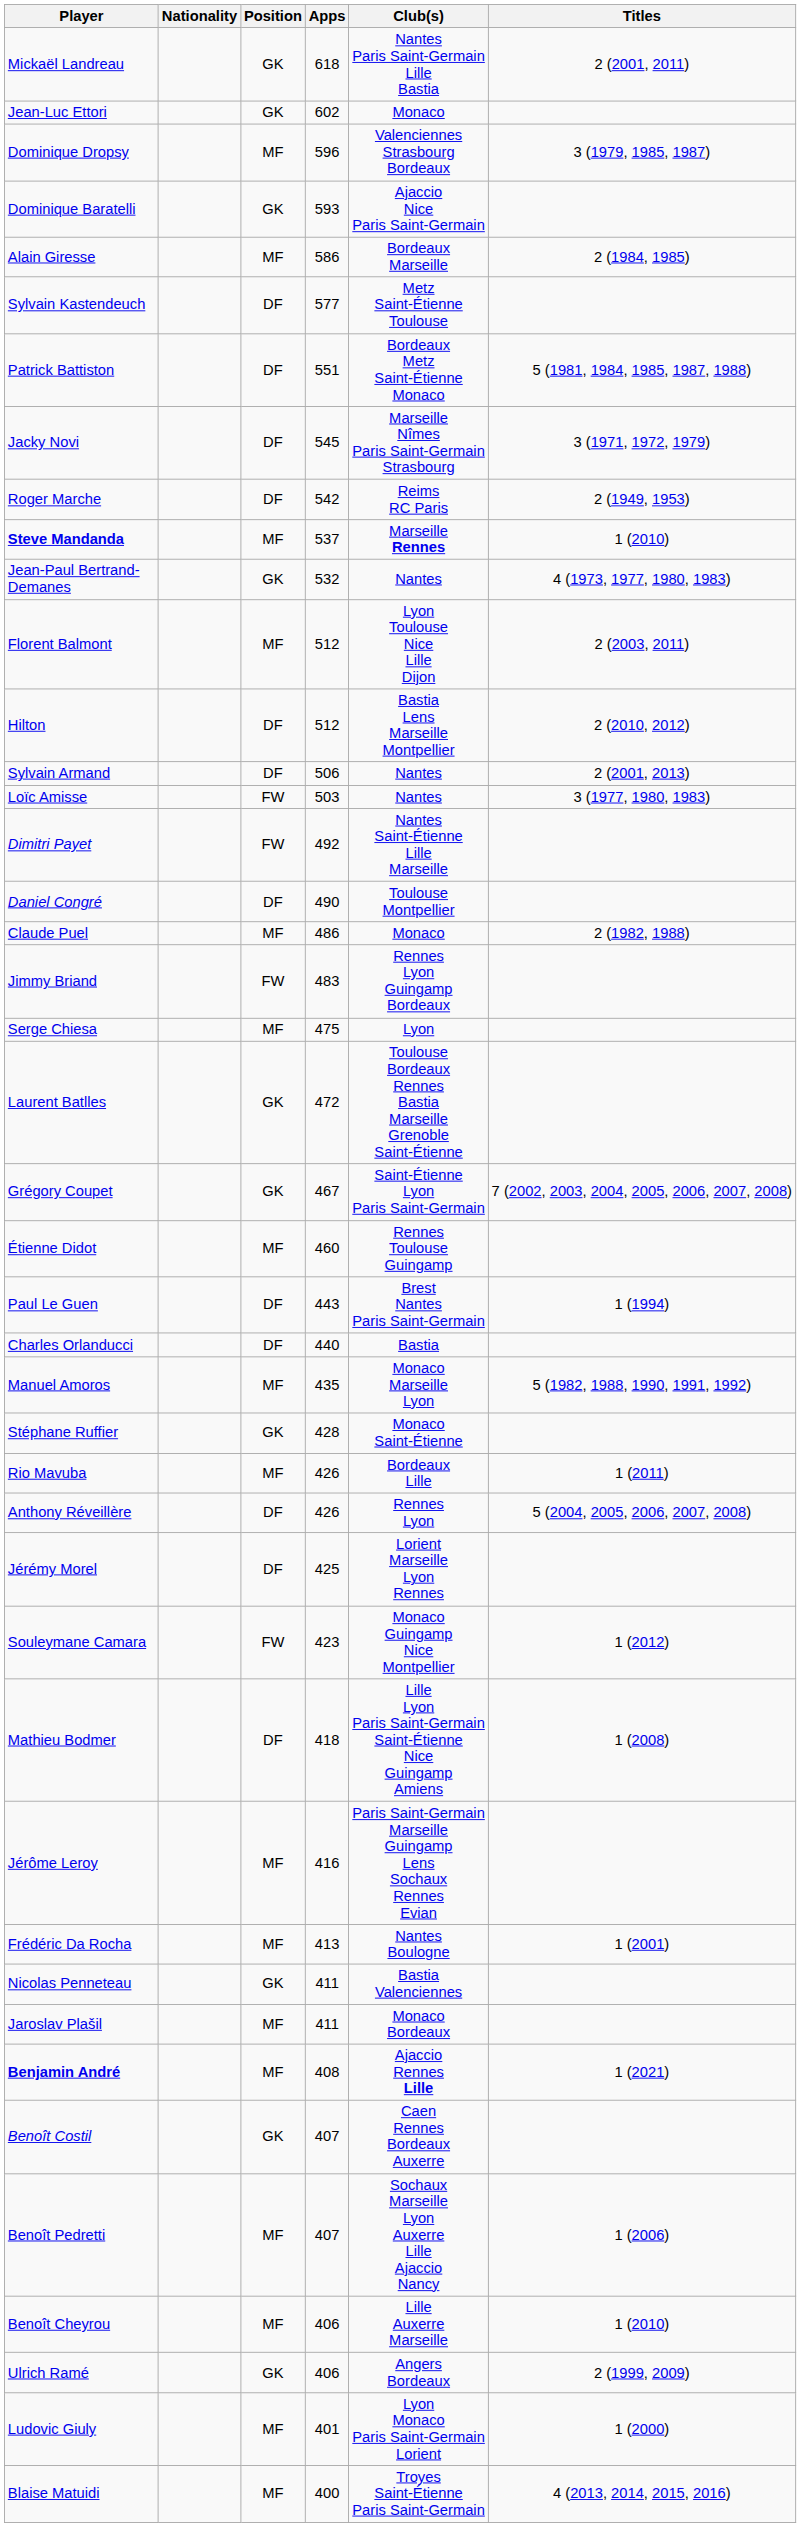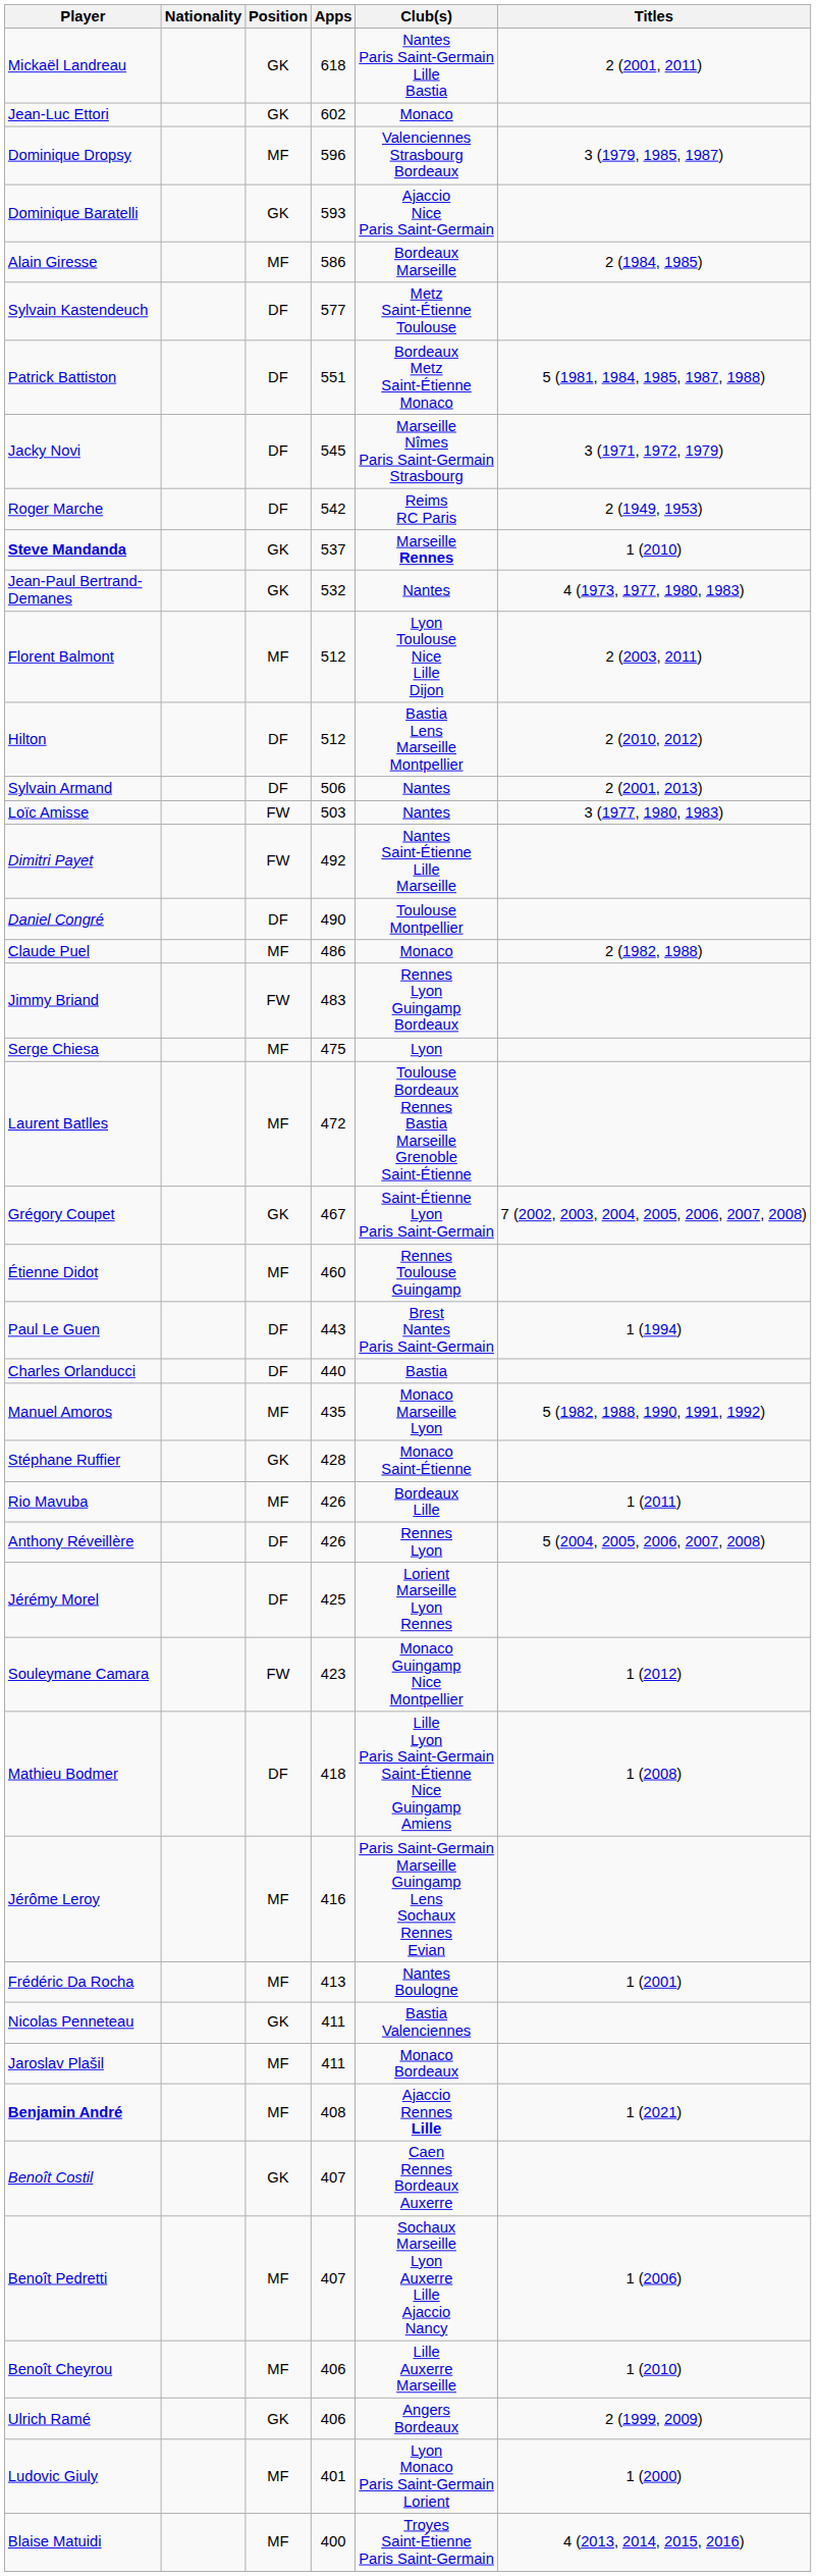 <table class="wikitable sortable" style="text-align: center;">
 <tr>
 <th style="width:10em">Player</th>
 <th>Nationality</th>
 <th>Position</th>
 <th>Apps</th>
 <th>Club(s)</th>
 <th>Titles</th>
 </tr>
 <tr>
 <td align="left"><a href='#'>Mickaël Landreau</a></td>
 <td></td>
 <td>GK</td>
 <td>618</td>
 <td><a href='#'>Nantes</a><br><a href='#'>Paris Saint-Germain</a><br><a href='#'>Lille</a><br><a href='#'>Bastia</a></td>
 <td>2 (<a href='#'>2001</a>, <a href='#'>2011</a>)</td>
 </tr>
 <tr>
 <td align="left"><a href='#'>Jean-Luc Ettori</a></td>
 <td></td>
 <td>GK</td>
 <td>602</td>
 <td><a href='#'>Monaco</a></td>
 <td></td>
 </tr>
 <tr>
 <td align="left"><a href='#'>Dominique Dropsy</a></td>
 <td></td>
 <td>MF</td>
 <td>596</td>
 <td><a href='#'>Valenciennes</a><br><a href='#'>Strasbourg</a><br><a href='#'>Bordeaux</a></td>
 <td>3 (<a href='#'>1979</a>, <a href='#'>1985</a>, <a href='#'>1987</a>)</td>
 </tr>
 <tr>
 <td align="left"><a href='#'>Dominique Baratelli</a></td>
 <td></td>
 <td>GK</td>
 <td>593</td>
 <td><a href='#'>Ajaccio</a><br><a href='#'>Nice</a><br><a href='#'>Paris Saint-Germain</a></td>
 <td></td>
 </tr>
 <tr>
 <td align="left"><a href='#'>Alain Giresse</a></td>
 <td></td>
 <td>MF</td>
 <td>586</td>
 <td><a href='#'>Bordeaux</a><br><a href='#'>Marseille</a></td>
 <td>2 (<a href='#'>1984</a>, <a href='#'>1985</a>)</td>
 </tr>
 <tr>
 <td align="left"><a href='#'>Sylvain Kastendeuch</a></td>
 <td></td>
 <td>DF</td>
 <td>577</td>
 <td><a href='#'>Metz</a><br><a href='#'>Saint-Étienne</a><br><a href='#'>Toulouse</a></td>
 <td></td>
 </tr>
 <tr>
 <td align="left"><a href='#'>Patrick Battiston</a></td>
 <td></td>
 <td>DF</td>
 <td>551</td>
 <td><a href='#'>Bordeaux</a><br><a href='#'>Metz</a><br><a href='#'>Saint-Étienne</a><br><a href='#'>Monaco</a></td>
 <td>5 (<a href='#'>1981</a>, <a href='#'>1984</a>, <a href='#'>1985</a>, <a href='#'>1987</a>, <a href='#'>1988</a>)</td>
 </tr>
 <tr>
 <td align="left"><a href='#'>Jacky Novi</a></td>
 <td></td>
 <td>DF</td>
 <td>545</td>
 <td><a href='#'>Marseille</a><br><a href='#'>Nîmes</a><br><a href='#'>Paris Saint-Germain</a><br><a href='#'>Strasbourg</a></td>
 <td>3 (<a href='#'>1971</a>, <a href='#'>1972</a>, <a href='#'>1979</a>)</td>
 </tr>
 <tr>
 <td align="left"><a href='#'>Roger Marche</a></td>
 <td></td>
 <td>DF</td>
 <td>542</td>
 <td><a href='#'>Reims</a><br><a href='#'>RC Paris</a></td>
 <td>2 (<a href='#'>1949</a>, <a href='#'>1953</a>)</td>
 </tr>
 <tr>
 <td align="left"><strong><a href='#'>Steve Mandanda</a></strong></td>
 <td></td>
-<td>MF</td>
+<td>GK</td>
 <td>537</td>
 <td><a href='#'>Marseille</a><br><strong><a href='#'>Rennes</a></strong></td>
 <td>1 (<a href='#'>2010</a>)</td>
 </tr>
 <tr>
 <td align="left"><a href='#'>Jean-Paul Bertrand-Demanes</a></td>
 <td></td>
 <td>GK</td>
 <td>532</td>
 <td><a href='#'>Nantes</a></td>
 <td>4 (<a href='#'>1973</a>, <a href='#'>1977</a>, <a href='#'>1980</a>, <a href='#'>1983</a>)</td>
 </tr>
 <tr>
 <td align="left"><a href='#'>Florent Balmont</a></td>
 <td></td>
 <td>MF</td>
 <td>512</td>
 <td><a href='#'>Lyon</a><br><a href='#'>Toulouse</a><br><a href='#'>Nice</a><br><a href='#'>Lille</a><br><a href='#'>Dijon</a></td>
 <td>2 (<a href='#'>2003</a>, <a href='#'>2011</a>)</td>
 </tr>
 <tr>
 <td align="left"><a href='#'>Hilton</a></td>
 <td></td>
 <td>DF</td>
 <td>512</td>
 <td><a href='#'>Bastia</a><br><a href='#'>Lens</a><br><a href='#'>Marseille</a><br><a href='#'>Montpellier</a></td>
 <td>2 (<a href='#'>2010</a>, <a href='#'>2012</a>)</td>
 </tr>
 <tr>
 <td align="left"><a href='#'>Sylvain Armand</a></td>
 <td></td>
 <td>DF</td>
 <td>506</td>
 <td><a href='#'>Nantes</a><br></td>
 <td>2 (<a href='#'>2001</a>, <a href='#'>2013</a>)</td>
 </tr>
 <tr>
 <td align="left"><a href='#'>Loïc Amisse</a></td>
 <td></td>
 <td>FW</td>
 <td>503</td>
 <td><a href='#'>Nantes</a></td>
 <td>3 (<a href='#'>1977</a>, <a href='#'>1980</a>, <a href='#'>1983</a>)</td>
 </tr>
 <tr>
 <td align="left"><em><a href='#'>Dimitri Payet</a></em></td>
 <td></td>
 <td>FW</td>
 <td>492</td>
 <td><a href='#'>Nantes</a><br><a href='#'>Saint-Étienne</a><br><a href='#'>Lille</a><br><a href='#'>Marseille</a></td>
 <td></td>
 </tr>
 <tr>
 <td align="left"><em><a href='#'>Daniel Congré</a></em></td>
 <td></td>
 <td>DF</td>
 <td>490</td>
 <td><a href='#'>Toulouse</a><br><a href='#'>Montpellier</a></td>
 <td></td>
 </tr>
 <tr>
 <td align="left"><a href='#'>Claude Puel</a></td>
 <td></td>
 <td>MF</td>
 <td>486</td>
 <td><a href='#'>Monaco</a></td>
 <td>2 (<a href='#'>1982</a>, <a href='#'>1988</a>)</td>
 </tr>
 <tr>
 <td align="left"><a href='#'>Jimmy Briand</a></td>
 <td></td>
 <td>FW</td>
 <td>483</td>
 <td><a href='#'>Rennes</a><br><a href='#'>Lyon</a><br><a href='#'>Guingamp</a><br><a href='#'>Bordeaux</a></td>
 <td></td>
 </tr>
 <tr>
 <td align="left"><a href='#'>Serge Chiesa</a></td>
 <td></td>
 <td>MF</td>
 <td>475</td>
 <td><a href='#'>Lyon</a></td>
 <td></td>
 </tr>
 <tr>
 <td align="left"><a href='#'>Laurent Batlles</a></td>
 <td></td>
-<td>GK</td>
+<td>MF</td>
 <td>472</td>
 <td><a href='#'>Toulouse</a><br><a href='#'>Bordeaux</a><br><a href='#'>Rennes</a><br><a href='#'>Bastia</a><br><a href='#'>Marseille</a><br><a href='#'>Grenoble</a><br><a href='#'>Saint-Étienne</a></td>
 <td></td>
 </tr>
 <tr>
 <td align="left"><a href='#'>Grégory Coupet</a></td>
 <td></td>
 <td>GK</td>
 <td>467</td>
 <td><a href='#'>Saint-Étienne</a><br><a href='#'>Lyon</a><br><a href='#'>Paris Saint-Germain</a></td>
 <td>7 (<a href='#'>2002</a>, <a href='#'>2003</a>, <a href='#'>2004</a>, <a href='#'>2005</a>, <a href='#'>2006</a>, <a href='#'>2007</a>, <a href='#'>2008</a>)</td>
 </tr>
 <tr>
 <td align="left"><a href='#'>Étienne Didot</a></td>
 <td></td>
 <td>MF</td>
 <td>460</td>
 <td><a href='#'>Rennes</a><br><a href='#'>Toulouse</a><br><a href='#'>Guingamp</a></td>
 <td></td>
 </tr>
 <tr>
 <td align="left"><a href='#'>Paul Le Guen</a></td>
 <td></td>
 <td>DF</td>
 <td>443</td>
 <td><a href='#'>Brest</a><br><a href='#'>Nantes</a><br><a href='#'>Paris Saint-Germain</a></td>
 <td>1 (<a href='#'>1994</a>)</td>
 </tr>
 <tr>
 <td align="left"><a href='#'>Charles Orlanducci</a></td>
 <td></td>
 <td>DF</td>
 <td>440</td>
 <td><a href='#'>Bastia</a></td>
 <td></td>
 </tr>
 <tr>
 <td align="left"><a href='#'>Manuel Amoros</a></td>
 <td></td>
 <td>MF</td>
 <td>435</td>
 <td><a href='#'>Monaco</a><br><a href='#'>Marseille</a><br><a href='#'>Lyon</a></td>
 <td>5 (<a href='#'>1982</a>, <a href='#'>1988</a>, <a href='#'>1990</a>, <a href='#'>1991</a>, <a href='#'>1992</a>)</td>
 </tr>
 <tr>
 <td align="left"><a href='#'>Stéphane Ruffier</a></td>
 <td></td>
 <td>GK</td>
 <td>428</td>
 <td><a href='#'>Monaco</a><br><a href='#'>Saint-Étienne</a></td>
 <td></td>
 </tr>
 <tr>
 <td align="left"><a href='#'>Rio Mavuba</a></td>
 <td></td>
 <td>MF</td>
 <td>426</td>
 <td><a href='#'>Bordeaux</a><br><a href='#'>Lille</a></td>
 <td>1 (<a href='#'>2011</a>)</td>
 </tr>
 <tr>
 <td align="left"><a href='#'>Anthony Réveillère</a></td>
 <td></td>
 <td>DF</td>
 <td>426</td>
 <td><a href='#'>Rennes</a><br><a href='#'>Lyon</a></td>
 <td>5 (<a href='#'>2004</a>, <a href='#'>2005</a>, <a href='#'>2006</a>, <a href='#'>2007</a>, <a href='#'>2008</a>)</td>
 </tr>
 <tr>
 <td align="left"><a href='#'>Jérémy Morel</a></td>
 <td></td>
 <td>DF</td>
 <td>425</td>
 <td><a href='#'>Lorient</a><br><a href='#'>Marseille</a><br><a href='#'>Lyon</a><br><a href='#'>Rennes</a></td>
 <td></td>
 </tr>
 <tr>
 <td align="left"><a href='#'>Souleymane Camara</a></td>
 <td></td>
 <td>FW</td>
 <td>423</td>
 <td><a href='#'>Monaco</a><br><a href='#'>Guingamp</a><br><a href='#'>Nice</a><br><a href='#'>Montpellier</a></td>
 <td>1 (<a href='#'>2012</a>)</td>
 </tr>
 <tr>
 <td align="left"><a href='#'>Mathieu Bodmer</a></td>
 <td></td>
 <td>DF</td>
 <td>418</td>
 <td><a href='#'>Lille</a><br><a href='#'>Lyon</a><br><a href='#'>Paris Saint-Germain</a><br><a href='#'>Saint-Étienne</a><br><a href='#'>Nice</a><br><a href='#'>Guingamp</a><br><a href='#'>Amiens</a></td>
 <td>1 (<a href='#'>2008</a>)</td>
 </tr>
 <tr>
 <td align="left"><a href='#'>Jérôme Leroy</a></td>
 <td></td>
 <td>MF</td>
 <td>416</td>
 <td><a href='#'>Paris Saint-Germain</a><br><a href='#'>Marseille</a><br><a href='#'>Guingamp</a><br><a href='#'>Lens</a><br><a href='#'>Sochaux</a><br><a href='#'>Rennes</a><br><a href='#'>Evian</a></td>
 <td></td>
 </tr>
 <tr>
 <td align="left"><a href='#'>Frédéric Da Rocha</a></td>
 <td></td>
 <td>MF</td>
 <td>413</td>
 <td><a href='#'>Nantes</a><br><a href='#'>Boulogne</a></td>
 <td>1 (<a href='#'>2001</a>)</td>
 </tr>
 <tr>
 <td align="left"><a href='#'>Nicolas Penneteau</a></td>
 <td></td>
 <td>GK</td>
 <td>411</td>
 <td><a href='#'>Bastia</a><br><a href='#'>Valenciennes</a></td>
 <td></td>
 </tr>
 <tr>
 <td align="left"><a href='#'>Jaroslav Plašil</a></td>
 <td></td>
 <td>MF</td>
 <td>411</td>
 <td><a href='#'>Monaco</a><br><a href='#'>Bordeaux</a></td>
 <td></td>
 </tr>
 <tr>
 <td align="left"><strong><a href='#'>Benjamin André</a></strong></td>
 <td></td>
 <td>MF</td>
 <td>408</td>
 <td><a href='#'>Ajaccio</a><br><a href='#'>Rennes</a><br><strong><a href='#'>Lille</a></strong></td>
 <td>1 (<a href='#'>2021</a>)</td>
 </tr>
 <tr>
 <td align="left"><em><a href='#'>Benoît Costil</a></em></td>
 <td></td>
 <td>GK</td>
 <td>407</td>
 <td><a href='#'>Caen</a><br><a href='#'>Rennes</a><br><a href='#'>Bordeaux</a><br><a href='#'>Auxerre</a></td>
 <td></td>
 </tr>
 <tr>
 <td align="left"><a href='#'>Benoît Pedretti</a></td>
 <td></td>
 <td>MF</td>
 <td>407</td>
 <td><a href='#'>Sochaux</a><br><a href='#'>Marseille</a><br><a href='#'>Lyon</a><br><a href='#'>Auxerre</a><br><a href='#'>Lille</a><br><a href='#'>Ajaccio</a><br><a href='#'>Nancy</a></td>
 <td>1 (<a href='#'>2006</a>)</td>
 </tr>
 <tr>
 <td align="left"><a href='#'>Benoît Cheyrou</a></td>
 <td></td>
 <td>MF</td>
 <td>406</td>
 <td><a href='#'>Lille</a><br><a href='#'>Auxerre</a><br><a href='#'>Marseille</a></td>
 <td>1 (<a href='#'>2010</a>)</td>
 </tr>
 <tr>
 <td align="left"><a href='#'>Ulrich Ramé</a></td>
 <td></td>
 <td>GK</td>
 <td>406</td>
 <td><a href='#'>Angers</a><br><a href='#'>Bordeaux</a></td>
 <td>2 (<a href='#'>1999</a>, <a href='#'>2009</a>)</td>
 </tr>
 <tr>
 <td align="left"><a href='#'>Ludovic Giuly</a></td>
 <td></td>
 <td>MF</td>
 <td>401</td>
 <td><a href='#'>Lyon</a><br><a href='#'>Monaco</a><br><a href='#'>Paris Saint-Germain</a><br><a href='#'>Lorient</a></td>
 <td>1 (<a href='#'>2000</a>)</td>
 </tr>
 <tr>
 <td align="left"><a href='#'>Blaise Matuidi</a></td>
 <td></td>
 <td>MF</td>
 <td>400</td>
 <td><a href='#'>Troyes</a><br><a href='#'>Saint-Étienne</a><br><a href='#'>Paris Saint-Germain</a></td>
 <td>4 (<a href='#'>2013</a>, <a href='#'>2014</a>, <a href='#'>2015</a>, <a href='#'>2016</a>)</td>
 </tr>
 </table>
